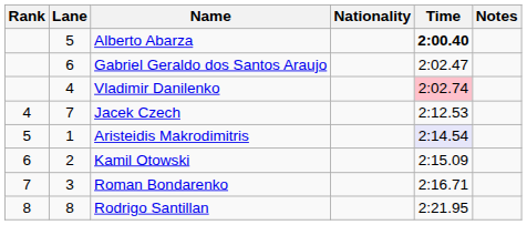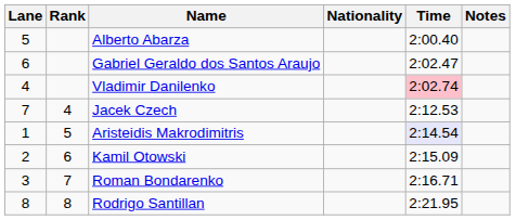 <table class="wikitable sortable" style="text-align:center">
 <tr>
+<th>Lane</th>
 <th>Rank</th>
-<th>Lane</th>
 <th>Name</th>
 <th>Nationality</th>
 <th>Time</th>
 <th>Notes</th>
 </tr>
 <tr>
+<td>5</td>
 <td></td>
-<td>5</td>
 <td align=left><a href='#'>Alberto Abarza</a></td>
 <td align=left></td>
-<td><strong>2:00.40</strong></td>
+<td>2:00.40</td>
 <td></td>
 </tr>
 <tr>
+<td>6</td>
 <td></td>
-<td>6</td>
 <td align=left><a href='#'>Gabriel Geraldo dos Santos Araujo</a></td>
 <td align=left></td>
 <td>2:02.47</td>
 <td></td>
 </tr>
 <tr>
+<td>4</td>
 <td></td>
-<td>4</td>
 <td align=left><a href='#'>Vladimir Danilenko</a></td>
 <td align=left></td>
 <td style="background: pink;">2:02.74</td>
 <td></td>
 </tr>
 <tr>
+<td>7</td>
 <td>4</td>
-<td>7</td>
 <td align=left><a href='#'>Jacek Czech</a></td>
 <td align=left></td>
 <td>2:12.53</td>
 <td></td>
 </tr>
 <tr>
+<td>1</td>
 <td>5</td>
-<td>1</td>
 <td align=left><a href='#'>Aristeidis Makrodimitris</a></td>
 <td align=left></td>
 <td style="background: lavender;">2:14.54</td>
 <td></td>
 </tr>
 <tr>
+<td>2</td>
 <td>6</td>
-<td>2</td>
 <td align=left><a href='#'>Kamil Otowski</a></td>
 <td align=left></td>
 <td>2:15.09</td>
 <td></td>
 </tr>
 <tr>
+<td>3</td>
 <td>7</td>
-<td>3</td>
 <td align=left><a href='#'>Roman Bondarenko</a></td>
 <td align=left></td>
 <td>2:16.71</td>
 <td></td>
 </tr>
 <tr>
 <td>8</td>
 <td>8</td>
 <td align=left><a href='#'>Rodrigo Santillan</a></td>
 <td align=left></td>
 <td>2:21.95</td>
 <td></td>
 </tr>
 </table>
